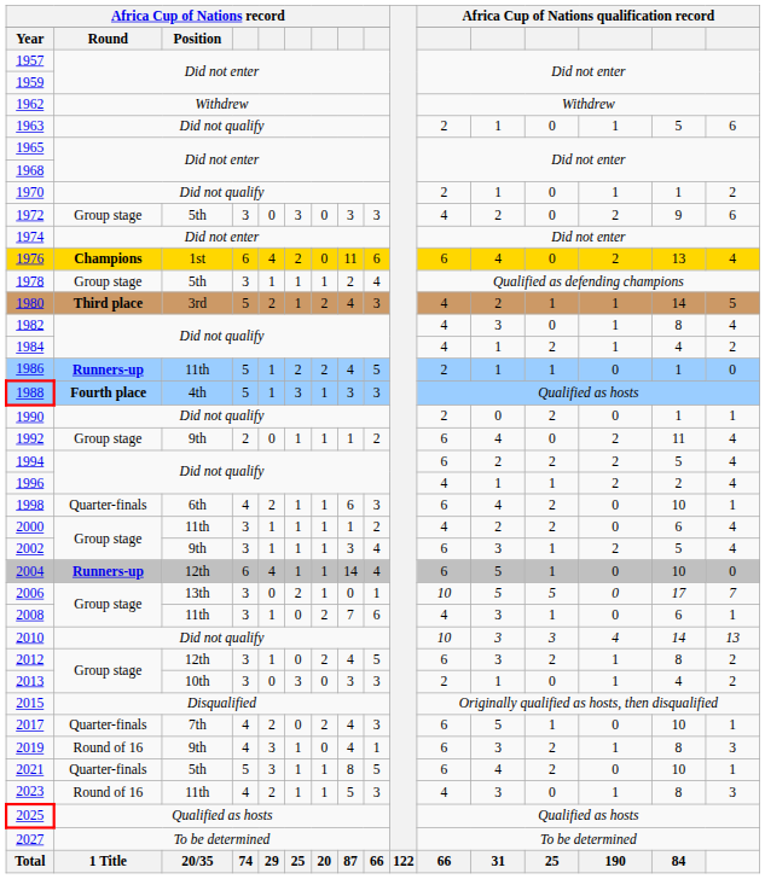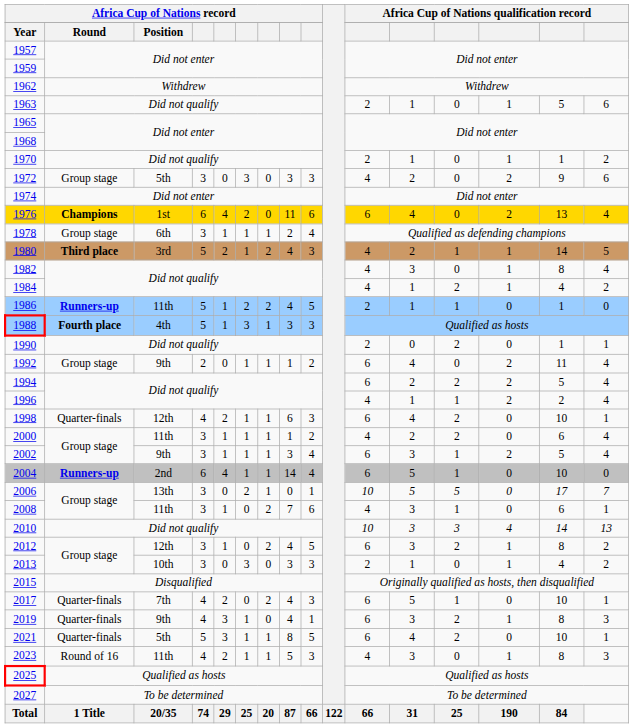 <table class="wikitable" style="text-align: center;">
 <tr>
 <th colspan=9><a href='#'>Africa Cup of Nations</a> record</th>
 <th style="width:1%;" rowspan="39"></th>
 <th colspan=6>Africa Cup of Nations qualification record</th>
 </tr>
 <tr>
 </tr>
 <tr>
 <th>Year</th>
 <th>Round</th>
 <th>Position</th>
 <th></th>
 <th></th>
 <th></th>
 <th></th>
 <th></th>
 <th></th>
 <th></th>
 <th></th>
 <th></th>
 <th></th>
 <th></th>
 <th></th>
 </tr>
 <tr>
 <td> <a href='#'>1957</a></td>
 <td colspan=8 rowspan=2><em>Did not enter</em></td>
 <td colspan=6 rowspan=2><em>Did not enter</em></td>
 </tr>
 <tr>
 <td> <a href='#'>1959</a></td>
 </tr>
 <tr>
 <td> <a href='#'>1962</a></td>
 <td colspan=8><em>Withdrew</em></td>
 <td colspan=6><em>Withdrew</em></td>
 </tr>
 <tr>
 <td> <a href='#'>1963</a></td>
 <td colspan=8><em>Did not qualify</em></td>
 <td>2</td>
 <td>1</td>
 <td>0</td>
 <td>1</td>
 <td>5</td>
 <td>6</td>
 </tr>
 <tr>
 <td> <a href='#'>1965</a></td>
 <td colspan=8 rowspan=2><em>Did not enter</em></td>
 <td colspan=6 rowspan=2><em>Did not enter</em></td>
 </tr>
 <tr>
 <td> <a href='#'>1968</a></td>
 </tr>
 <tr>
 <td> <a href='#'>1970</a></td>
 <td colspan=8><em>Did not qualify</em></td>
 <td>2</td>
 <td>1</td>
 <td>0</td>
 <td>1</td>
 <td>1</td>
 <td>2</td>
 </tr>
 <tr>
 <td> <a href='#'>1972</a></td>
 <td>Group stage</td>
 <td>5th</td>
 <td>3</td>
 <td>0</td>
 <td>3</td>
 <td>0</td>
 <td>3</td>
 <td>3</td>
 <td>4</td>
 <td>2</td>
 <td>0</td>
 <td>2</td>
 <td>9</td>
 <td>6</td>
 </tr>
 <tr>
 <td> <a href='#'>1974</a></td>
 <td colspan=8><em>Did not enter</em></td>
 <td colspan=6><em>Did not enter</em></td>
 </tr>
 <tr style="background:Gold;">
 <td> <a href='#'>1976</a></td>
 <td><strong>Champions </strong></td>
 <td>1st</td>
 <td>6</td>
 <td>4</td>
 <td>2</td>
 <td>0</td>
 <td>11</td>
 <td>6</td>
 <td>6</td>
 <td>4</td>
 <td>0</td>
 <td>2</td>
 <td>13</td>
 <td>4</td>
 </tr>
 <tr>
 <td> <a href='#'>1978</a></td>
 <td>Group stage</td>
-<td>5th</td>
+<td>6th</td>
 <td>3</td>
 <td>1</td>
 <td>1</td>
 <td>1</td>
 <td>2</td>
 <td>4</td>
 <td colspan=6><em>Qualified as defending champions</em></td>
 </tr>
 <tr style="background:#c96;">
 <td> <a href='#'>1980</a></td>
 <td><strong>Third place</strong></td>
 <td>3rd</td>
 <td>5</td>
 <td>2</td>
 <td>1</td>
 <td>2</td>
 <td>4</td>
 <td>3</td>
 <td>4</td>
 <td>2</td>
 <td>1</td>
 <td>1</td>
 <td>14</td>
 <td>5</td>
 </tr>
 <tr>
 <td> <a href='#'>1982</a></td>
 <td colspan=8 rowspan=2><em>Did not qualify</em></td>
 <td>4</td>
 <td>3</td>
 <td>0</td>
 <td>1</td>
 <td>8</td>
 <td>4</td>
 </tr>
 <tr>
 <td> <a href='#'>1984</a></td>
 <td>4</td>
 <td>1</td>
 <td>2</td>
 <td>1</td>
 <td>4</td>
 <td>2</td>
 </tr>
 <tr style="background:#9acdff;">
 <td> <a href='#'>1986</a></td>
 <td><strong><a href='#'>Runners-up</a></strong></td>
 <td>11th</td>
 <td>5</td>
 <td>1</td>
 <td>2</td>
 <td>2</td>
 <td>4</td>
 <td>5</td>
 <td>2</td>
 <td>1</td>
 <td>1</td>
 <td>0</td>
 <td>1</td>
 <td>0</td>
 </tr>
 <tr style="background:#9acdff;">
 <td style="border: 3px solid red"> <a href='#'>1988</a></td>
 <td><strong>Fourth place</strong></td>
 <td>4th</td>
 <td>5</td>
 <td>1</td>
 <td>3</td>
 <td>1</td>
 <td>3</td>
 <td>3</td>
 <td colspan=6><em>Qualified as hosts</em></td>
 </tr>
 <tr>
 <td> <a href='#'>1990</a></td>
 <td colspan=8><em>Did not qualify</em></td>
 <td>2</td>
 <td>0</td>
 <td>2</td>
 <td>0</td>
 <td>1</td>
 <td>1</td>
 </tr>
 <tr>
 <td> <a href='#'>1992</a></td>
 <td>Group stage</td>
 <td>9th</td>
 <td>2</td>
 <td>0</td>
 <td>1</td>
 <td>1</td>
 <td>1</td>
 <td>2</td>
 <td>6</td>
 <td>4</td>
 <td>0</td>
 <td>2</td>
 <td>11</td>
 <td>4</td>
 </tr>
 <tr>
 <td> <a href='#'>1994</a></td>
 <td colspan=8 rowspan=2><em>Did not qualify</em></td>
 <td>6</td>
 <td>2</td>
 <td>2</td>
 <td>2</td>
 <td>5</td>
 <td>4</td>
 </tr>
 <tr>
 <td> <a href='#'>1996</a></td>
 <td>4</td>
 <td>1</td>
 <td>1</td>
 <td>2</td>
 <td>2</td>
 <td>4</td>
 </tr>
 <tr>
 <td> <a href='#'>1998</a></td>
 <td>Quarter-finals</td>
-<td>6th</td>
+<td>12th</td>
 <td>4</td>
 <td>2</td>
 <td>1</td>
 <td>1</td>
 <td>6</td>
 <td>3</td>
 <td>6</td>
 <td>4</td>
 <td>2</td>
 <td>0</td>
 <td>10</td>
 <td>1</td>
 </tr>
 <tr>
 <td>  <a href='#'>2000</a></td>
 <td rowspan=2>Group stage</td>
 <td>11th</td>
 <td>3</td>
 <td>1</td>
 <td>1</td>
 <td>1</td>
 <td>1</td>
 <td>2</td>
 <td>4</td>
 <td>2</td>
 <td>2</td>
 <td>0</td>
 <td>6</td>
 <td>4</td>
 </tr>
 <tr>
 <td> <a href='#'>2002</a></td>
 <td>9th</td>
 <td>3</td>
 <td>1</td>
 <td>1</td>
 <td>1</td>
 <td>3</td>
 <td>4</td>
 <td>6</td>
 <td>3</td>
 <td>1</td>
 <td>2</td>
 <td>5</td>
 <td>4</td>
 </tr>
 <tr style="background:silver;">
 <td> <a href='#'>2004</a></td>
 <td><strong><a href='#'>Runners-up</a></strong></td>
-<td>12th</td>
+<td>2nd</td>
 <td>6</td>
 <td>4</td>
 <td>1</td>
 <td>1</td>
 <td>14</td>
 <td>4</td>
 <td>6</td>
 <td>5</td>
 <td>1</td>
 <td>0</td>
 <td>10</td>
 <td>0</td>
 </tr>
 <tr>
 <td> <a href='#'>2006</a></td>
 <td rowspan=2>Group stage</td>
 <td>13th</td>
 <td>3</td>
 <td>0</td>
 <td>2</td>
 <td>1</td>
 <td>0</td>
 <td>1</td>
 <td><em>10</em></td>
 <td><em>5</em></td>
 <td><em>5</em></td>
 <td><em>0</em></td>
 <td><em>17</em></td>
 <td><em>7</em></td>
 </tr>
 <tr>
 <td> <a href='#'>2008</a></td>
 <td>11th</td>
 <td>3</td>
 <td>1</td>
 <td>0</td>
 <td>2</td>
 <td>7</td>
 <td>6</td>
 <td>4</td>
 <td>3</td>
 <td>1</td>
 <td>0</td>
 <td>6</td>
 <td>1</td>
 </tr>
 <tr>
 <td> <a href='#'>2010</a></td>
 <td colspan=8><em>Did not qualify</em></td>
 <td><em>10</em></td>
 <td><em>3</em></td>
 <td><em>3</em></td>
 <td><em>4</em></td>
 <td><em>14</em></td>
 <td><em>13</em></td>
 </tr>
 <tr>
 <td>  <a href='#'>2012</a></td>
 <td rowspan=2>Group stage</td>
 <td>12th</td>
 <td>3</td>
 <td>1</td>
 <td>0</td>
 <td>2</td>
 <td>4</td>
 <td>5</td>
 <td>6</td>
 <td>3</td>
 <td>2</td>
 <td>1</td>
 <td>8</td>
 <td>2</td>
 </tr>
 <tr>
 <td> <a href='#'>2013</a></td>
 <td>10th</td>
 <td>3</td>
 <td>0</td>
 <td>3</td>
 <td>0</td>
 <td>3</td>
 <td>3</td>
 <td>2</td>
 <td>1</td>
 <td>0</td>
 <td>1</td>
 <td>4</td>
 <td>2</td>
 </tr>
 <tr>
 <td> <a href='#'>2015</a></td>
 <td colspan=8><em>Disqualified</em></td>
 <td colspan=6><em>Originally qualified as hosts, then disqualified</em></td>
 </tr>
 <tr>
 <td> <a href='#'>2017</a></td>
 <td>Quarter-finals</td>
 <td>7th</td>
 <td>4</td>
 <td>2</td>
 <td>0</td>
 <td>2</td>
 <td>4</td>
 <td>3</td>
 <td>6</td>
 <td>5</td>
 <td>1</td>
 <td>0</td>
 <td>10</td>
 <td>1</td>
 </tr>
 <tr>
 <td> <a href='#'>2019</a></td>
-<td>Round of 16</td>
+<td>Quarter-finals</td>
 <td>9th</td>
 <td>4</td>
 <td>3</td>
 <td>1</td>
 <td>0</td>
 <td>4</td>
 <td>1</td>
 <td>6</td>
 <td>3</td>
 <td>2</td>
 <td>1</td>
 <td>8</td>
 <td>3</td>
 </tr>
 <tr>
 <td> <a href='#'>2021</a></td>
 <td>Quarter-finals</td>
 <td>5th</td>
 <td>5</td>
 <td>3</td>
 <td>1</td>
 <td>1</td>
 <td>8</td>
 <td>5</td>
 <td>6</td>
 <td>4</td>
 <td>2</td>
 <td>0</td>
 <td>10</td>
 <td>1</td>
 </tr>
 <tr>
 <td> <a href='#'>2023</a></td>
 <td>Round of 16</td>
 <td>11th</td>
 <td>4</td>
 <td>2</td>
 <td>1</td>
 <td>1</td>
 <td>5</td>
 <td>3</td>
 <td>4</td>
 <td>3</td>
 <td>0</td>
 <td>1</td>
 <td>8</td>
 <td>3</td>
 </tr>
 <tr>
 <td style="border: 3px solid red"> <a href='#'>2025</a></td>
 <td colspan="8"><em>Qualified as hosts</em></td>
 <td colspan="6"><em>Qualified as hosts</em></td>
 </tr>
 <tr>
 <td>   <a href='#'>2027</a></td>
 <td colspan="8"><em>To be determined</em></td>
 <td colspan="6"><em>To be determined</em></td>
 </tr>
 <tr>
 <th>Total</th>
 <th>1 Title</th>
 <th>20/35</th>
 <th>74</th>
 <th>29</th>
 <th>25</th>
 <th>20</th>
 <th>87</th>
 <th>66</th>
 <th>122</th>
 <th>66</th>
 <th>31</th>
 <th>25</th>
 <th>190</th>
 <th>84</th>
 </tr>
 </table>
